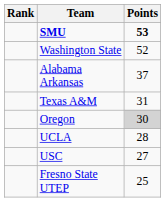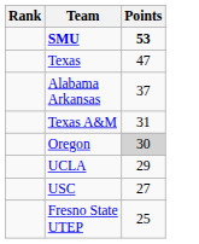 <table class="wikitable sortable" style="text-align:center">
 <tr>
 <th>Rank</th>
 <th>Team</th>
 <th>Points</th>
 </tr>
 <tr>
 <td></td>
 <td align="left"><strong><a href='#'>SMU</a></strong></td>
 <td><strong>53</strong></td>
 </tr>
 <tr>
 <td></td>
-<td align="left"><a href='#'>Washington State</a></td>
-<td>52</td>
+<td align="left"><a href='#'>Texas</a></td>
+<td>47</td>
 </tr>
 <tr>
 <td></td>
 <td align="left"><a href='#'>Alabama</a><br><a href='#'>Arkansas</a></td>
 <td>37</td>
 </tr>
 <tr>
 <td></td>
 <td align="left"><a href='#'>Texas A&M</a></td>
 <td>31</td>
 </tr>
 <tr>
 <td></td>
 <td align="left"><a href='#'>Oregon</a></td>
 <td style="background: lightgrey;">30</td>
 </tr>
 <tr>
 <td></td>
 <td align="left"><a href='#'>UCLA</a></td>
-<td>28</td>
+<td>29</td>
 </tr>
 <tr>
 <td></td>
 <td align="left"><a href='#'>USC</a></td>
 <td>27</td>
 </tr>
 <tr>
 <td></td>
 <td align="left"><a href='#'>Fresno State</a><br><a href='#'>UTEP</a></td>
 <td>25</td>
 </tr>
 </table>
